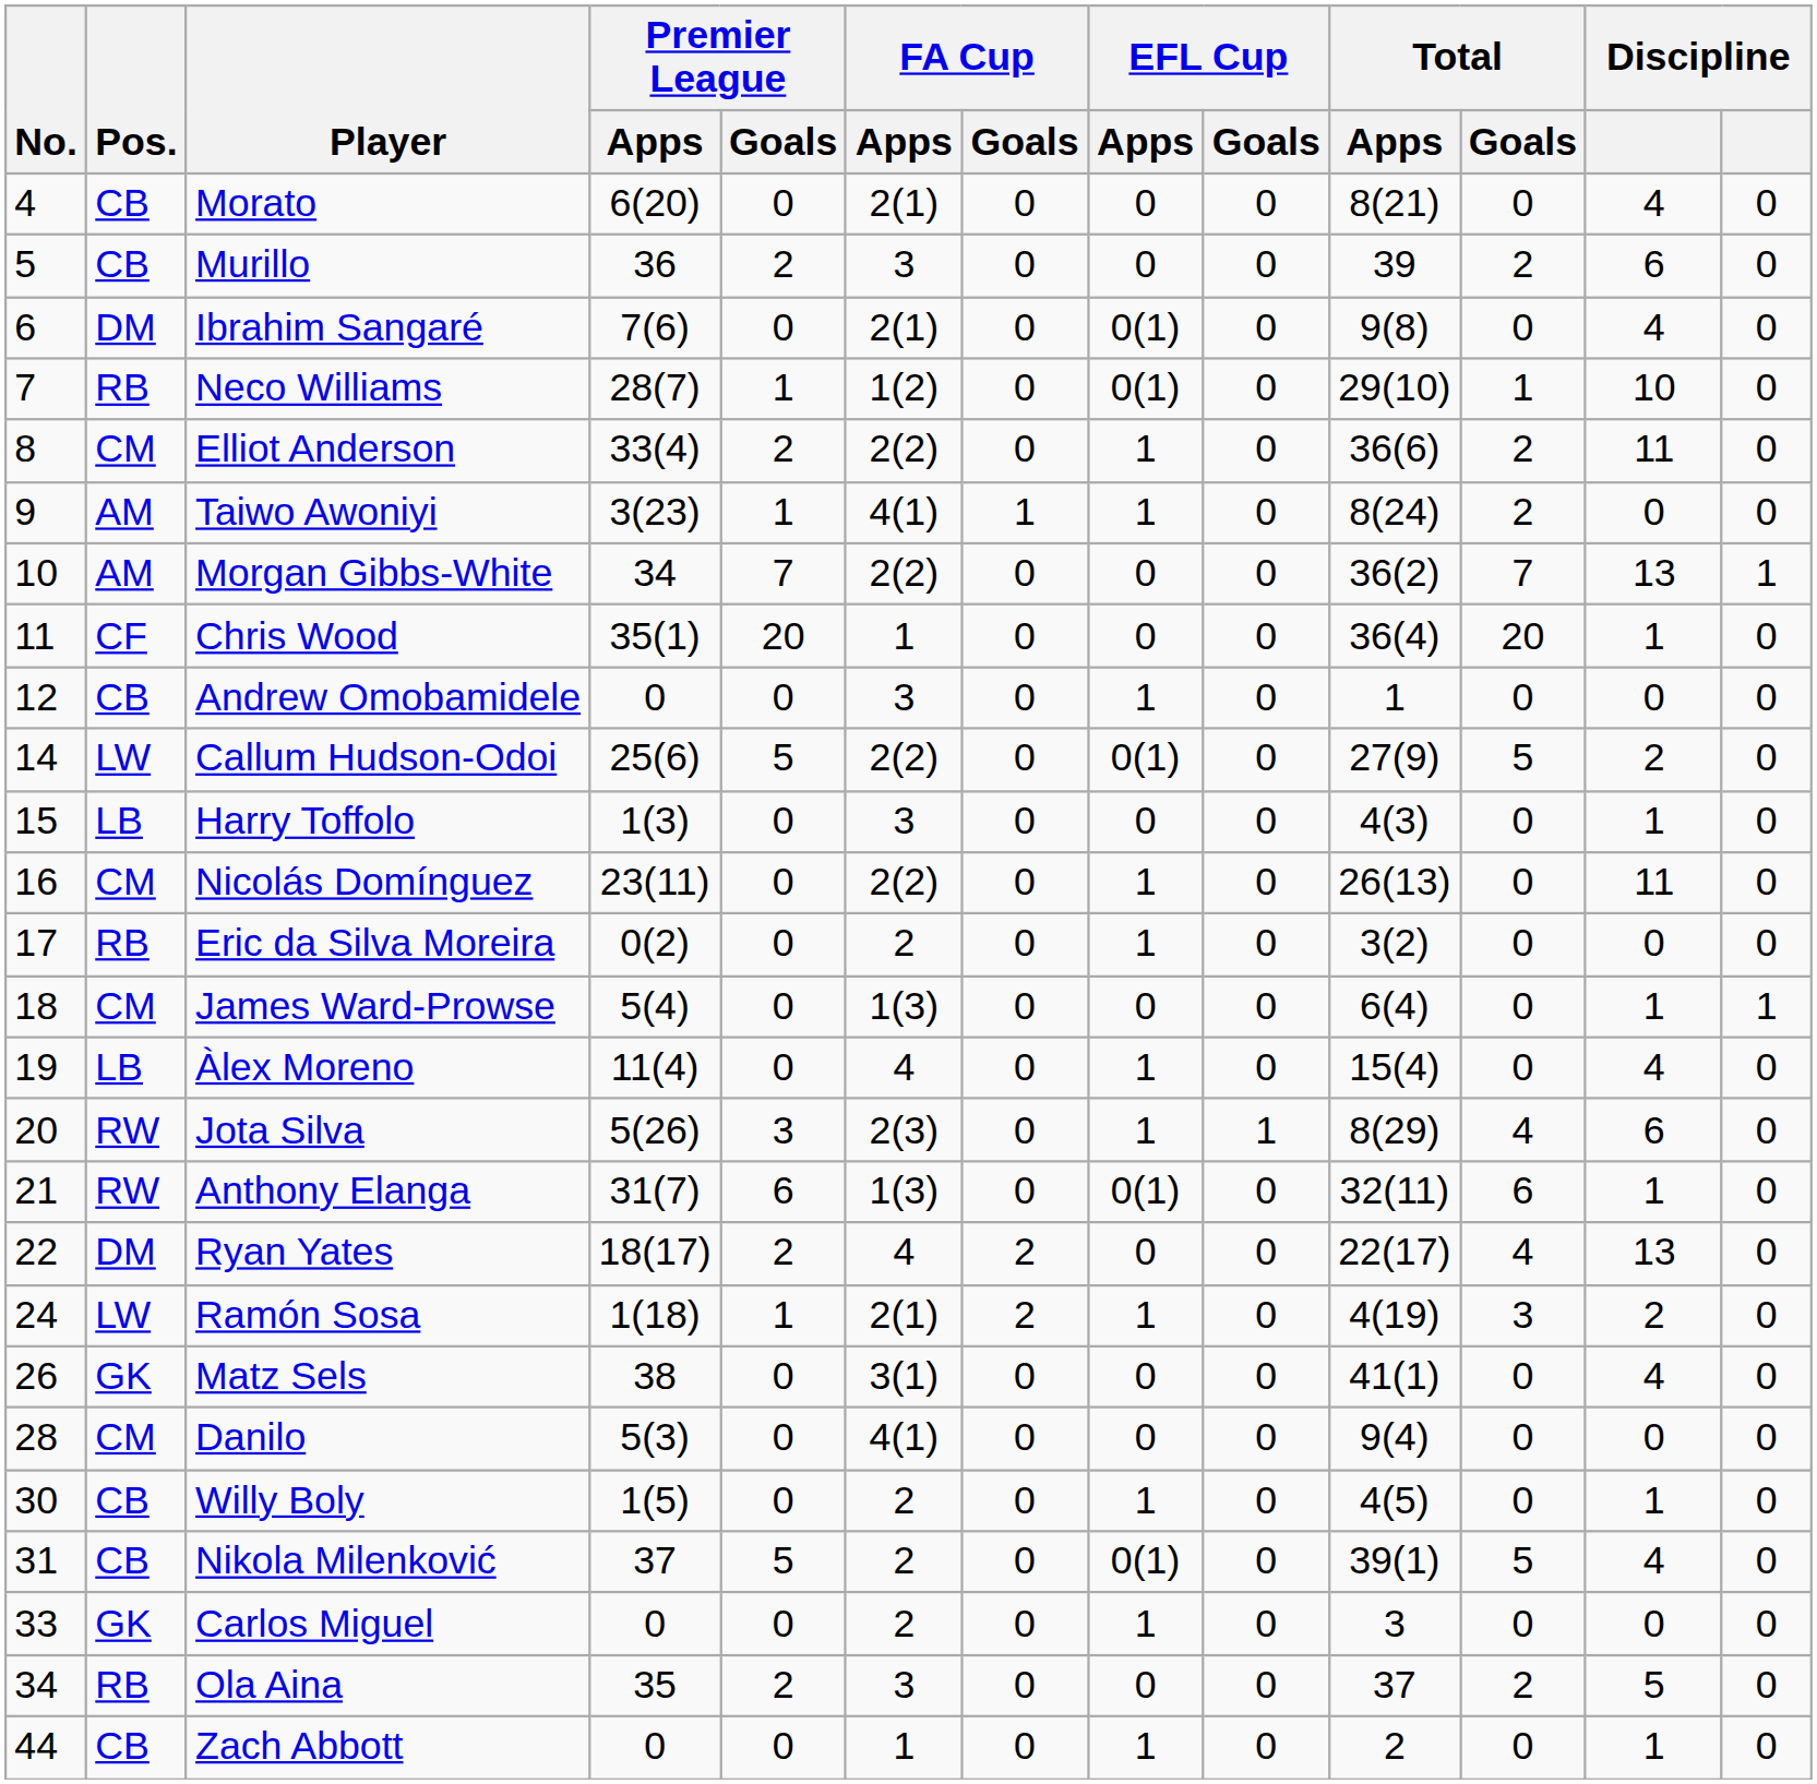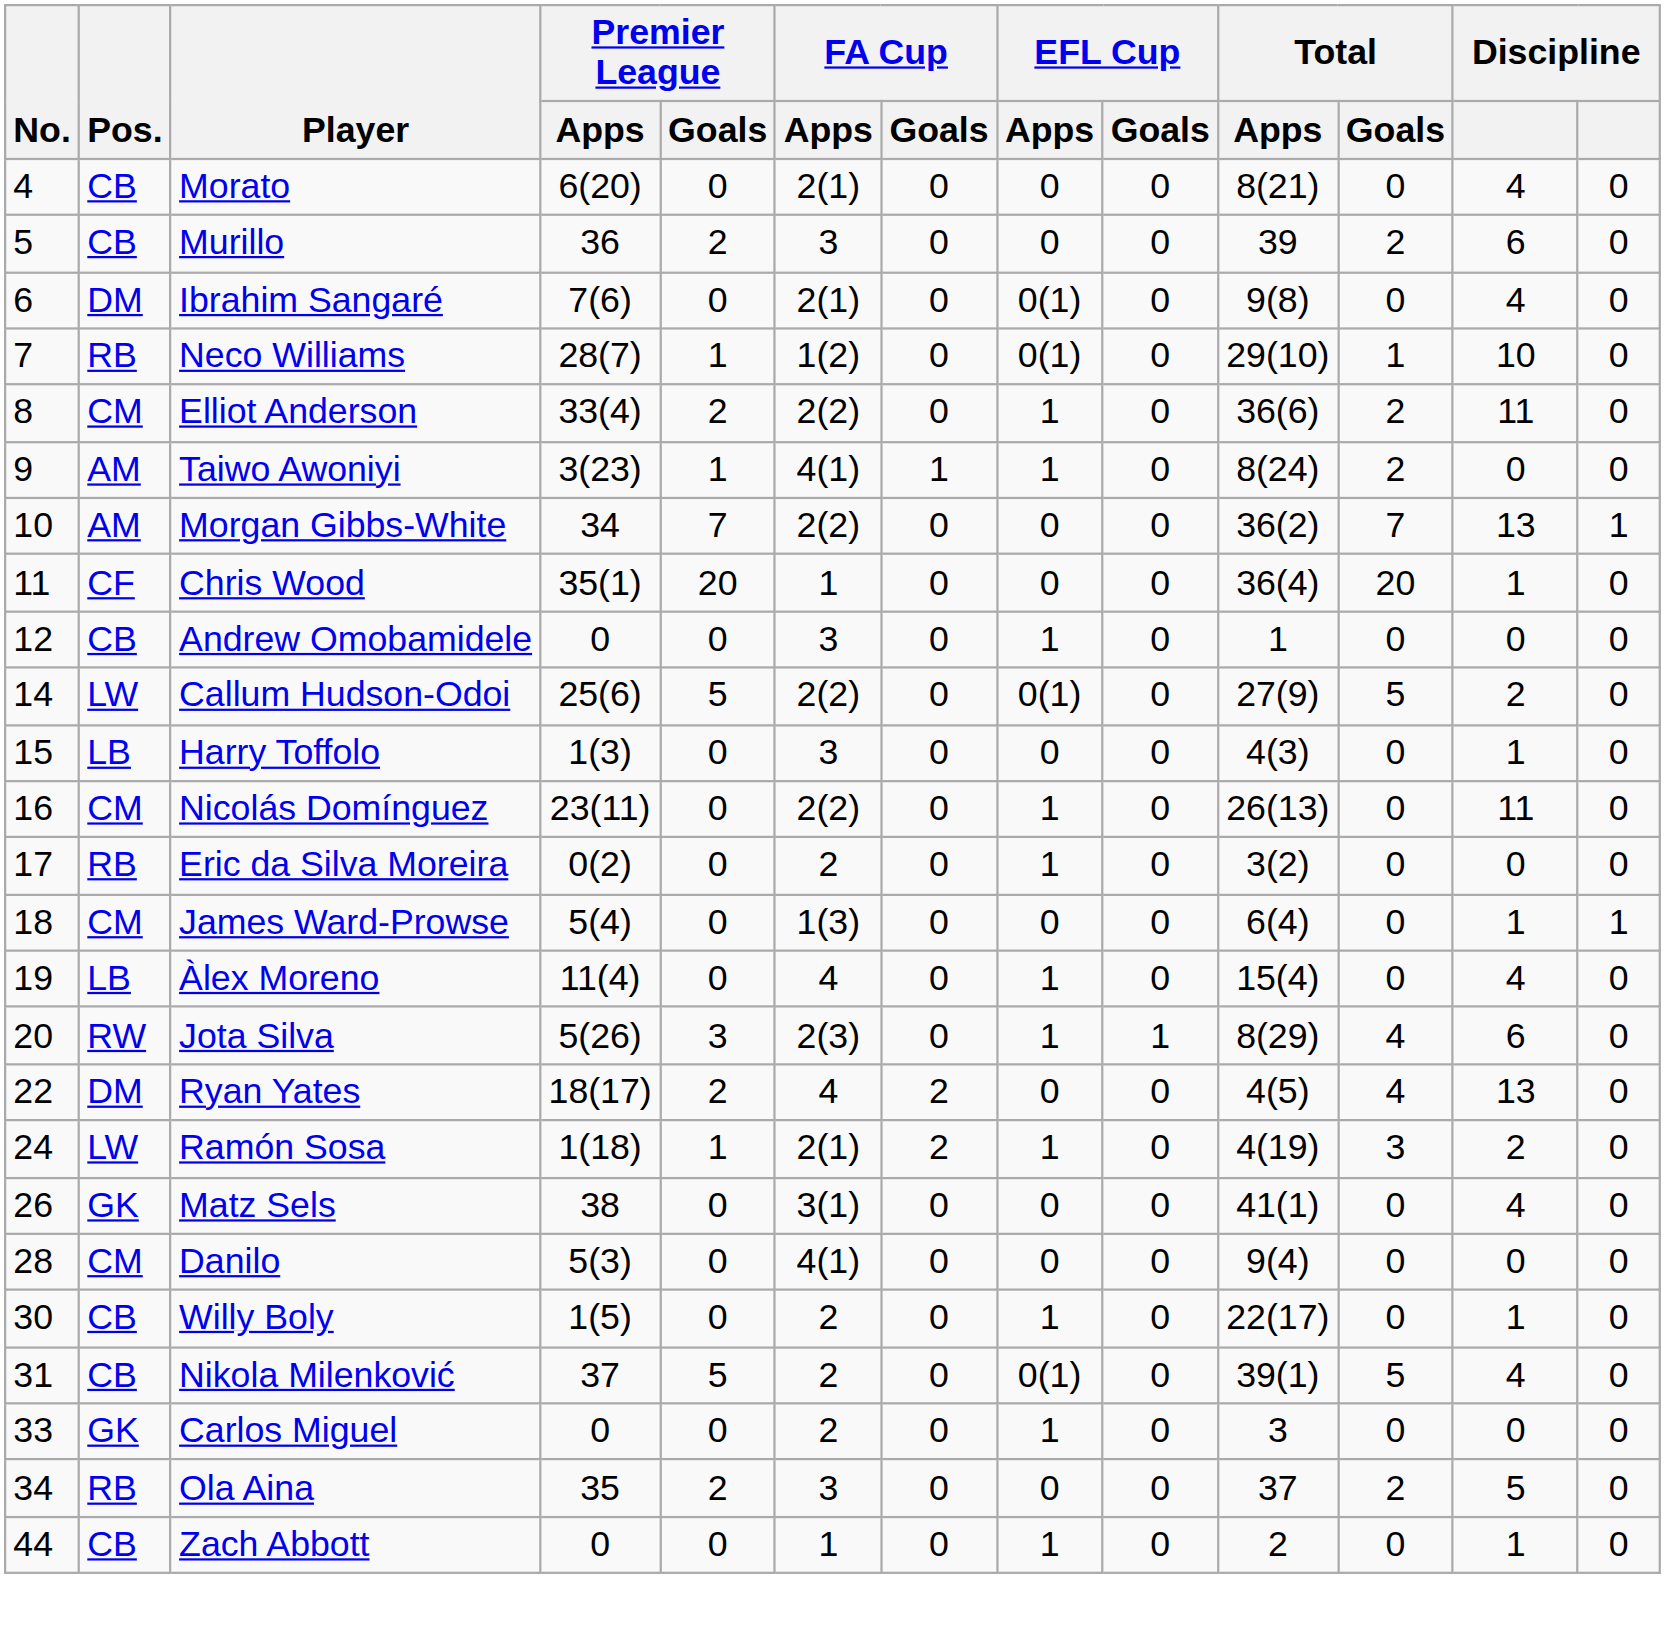 <table class="wikitable sortable" style="text-align:center">
 <tr>
 <th rowspan="2" valign="bottom">No.</th>
 <th rowspan="2" valign="bottom">Pos.</th>
 <th rowspan="2" valign="bottom">Player</th>
 <th colspan="2" width="85"><a href='#'>Premier League</a></th>
 <th colspan="2" width="85"><a href='#'>FA Cup</a></th>
 <th colspan="2" width="85"><a href='#'>EFL Cup</a></th>
 <th colspan="2" width="85">Total</th>
 <th colspan="2" width="85">Discipline</th>
 </tr>
 <tr>
 <th>Apps</th>
 <th>Goals</th>
 <th>Apps</th>
 <th>Goals</th>
 <th>Apps</th>
 <th>Goals</th>
 <th>Apps</th>
 <th>Goals</th>
 <th></th>
 <th></th>
 </tr>
 <tr>
 <td align="left">4</td>
 <td align="left"><a href='#'>CB</a></td>
 <td align="left"> <a href='#'>Morato</a></td>
 <td>6(20)</td>
 <td>0</td>
 <td>2(1)</td>
 <td>0</td>
 <td>0</td>
 <td>0</td>
 <td>8(21)</td>
 <td>0</td>
 <td>4</td>
 <td>0</td>
 </tr>
 <tr>
 <td align="left">5</td>
 <td align="left"><a href='#'>CB</a></td>
 <td align="left"> <a href='#'>Murillo</a></td>
 <td>36</td>
 <td>2</td>
 <td>3</td>
 <td>0</td>
 <td>0</td>
 <td>0</td>
 <td>39</td>
 <td>2</td>
 <td>6</td>
 <td>0</td>
 </tr>
 <tr>
 <td align="left">6</td>
 <td align="left"><a href='#'>DM</a></td>
 <td align="left"> <a href='#'>Ibrahim Sangaré</a></td>
 <td>7(6)</td>
 <td>0</td>
 <td>2(1)</td>
 <td>0</td>
 <td>0(1)</td>
 <td>0</td>
 <td>9(8)</td>
 <td>0</td>
 <td>4</td>
 <td>0</td>
 </tr>
 <tr>
 <td align="left">7</td>
 <td align="left"><a href='#'>RB</a></td>
 <td align="left"> <a href='#'>Neco Williams</a></td>
 <td>28(7)</td>
 <td>1</td>
 <td>1(2)</td>
 <td>0</td>
 <td>0(1)</td>
 <td>0</td>
 <td>29(10)</td>
 <td>1</td>
 <td>10</td>
 <td>0</td>
 </tr>
 <tr>
 <td align="left">8</td>
 <td align="left"><a href='#'>CM</a></td>
 <td align="left"> <a href='#'>Elliot Anderson</a></td>
 <td>33(4)</td>
 <td>2</td>
 <td>2(2)</td>
 <td>0</td>
 <td>1</td>
 <td>0</td>
 <td>36(6)</td>
 <td>2</td>
 <td>11</td>
 <td>0</td>
 </tr>
 <tr>
 <td align="left">9</td>
 <td align="left"><a href='#'>AM</a></td>
 <td align="left"> <a href='#'>Taiwo Awoniyi</a></td>
 <td>3(23)</td>
 <td>1</td>
 <td>4(1)</td>
 <td>1</td>
 <td>1</td>
 <td>0</td>
 <td>8(24)</td>
 <td>2</td>
 <td>0</td>
 <td>0</td>
 </tr>
 <tr>
 <td align="left">10</td>
 <td align="left"><a href='#'>AM</a></td>
 <td align="left"> <a href='#'>Morgan Gibbs-White</a></td>
 <td>34</td>
 <td>7</td>
 <td>2(2)</td>
 <td>0</td>
 <td>0</td>
 <td>0</td>
 <td>36(2)</td>
 <td>7</td>
 <td>13</td>
 <td>1</td>
 </tr>
 <tr>
 <td align="left">11</td>
 <td align="left"><a href='#'>CF</a></td>
 <td align="left"> <a href='#'>Chris Wood</a></td>
 <td>35(1)</td>
 <td>20</td>
 <td>1</td>
 <td>0</td>
 <td>0</td>
 <td>0</td>
 <td>36(4)</td>
 <td>20</td>
 <td>1</td>
 <td>0</td>
 </tr>
 <tr>
 <td align="left">12</td>
 <td align="left"><a href='#'>CB</a></td>
 <td align="left"> <a href='#'>Andrew Omobamidele</a></td>
 <td>0</td>
 <td>0</td>
 <td>3</td>
 <td>0</td>
 <td>1</td>
 <td>0</td>
 <td>1</td>
 <td>0</td>
 <td>0</td>
 <td>0</td>
 </tr>
 <tr>
 <td align="left">14</td>
 <td align="left"><a href='#'>LW</a></td>
 <td align="left"> <a href='#'>Callum Hudson-Odoi</a></td>
 <td>25(6)</td>
 <td>5</td>
 <td>2(2)</td>
 <td>0</td>
 <td>0(1)</td>
 <td>0</td>
 <td>27(9)</td>
 <td>5</td>
 <td>2</td>
 <td>0</td>
 </tr>
 <tr>
 <td align="left">15</td>
 <td align="left"><a href='#'>LB</a></td>
 <td align="left"> <a href='#'>Harry Toffolo</a></td>
 <td>1(3)</td>
 <td>0</td>
 <td>3</td>
 <td>0</td>
 <td>0</td>
 <td>0</td>
 <td>4(3)</td>
 <td>0</td>
 <td>1</td>
 <td>0</td>
 </tr>
 <tr>
 <td align="left">16</td>
 <td align="left"><a href='#'>CM</a></td>
 <td align="left"> <a href='#'>Nicolás Domínguez</a></td>
 <td>23(11)</td>
 <td>0</td>
 <td>2(2)</td>
 <td>0</td>
 <td>1</td>
 <td>0</td>
 <td>26(13)</td>
 <td>0</td>
 <td>11</td>
 <td>0</td>
 </tr>
 <tr>
 <td align="left">17</td>
 <td align="left"><a href='#'>RB</a></td>
 <td align="left"> <a href='#'>Eric da Silva Moreira</a></td>
 <td>0(2)</td>
 <td>0</td>
 <td>2</td>
 <td>0</td>
 <td>1</td>
 <td>0</td>
 <td>3(2)</td>
 <td>0</td>
 <td>0</td>
 <td>0</td>
 </tr>
 <tr>
 <td align="left">18</td>
 <td align="left"><a href='#'>CM</a></td>
 <td align="left"> <a href='#'>James Ward-Prowse</a></td>
 <td>5(4)</td>
 <td>0</td>
 <td>1(3)</td>
 <td>0</td>
 <td>0</td>
 <td>0</td>
 <td>6(4)</td>
 <td>0</td>
 <td>1</td>
 <td>1</td>
 </tr>
 <tr>
 <td align="left">19</td>
 <td align="left"><a href='#'>LB</a></td>
 <td align="left"> <a href='#'>Àlex Moreno</a></td>
 <td>11(4)</td>
 <td>0</td>
 <td>4</td>
 <td>0</td>
 <td>1</td>
 <td>0</td>
 <td>15(4)</td>
 <td>0</td>
 <td>4</td>
 <td>0</td>
 </tr>
 <tr>
 <td align="left">20</td>
 <td align="left"><a href='#'>RW</a></td>
 <td align="left"> <a href='#'>Jota Silva</a></td>
 <td>5(26)</td>
 <td>3</td>
 <td>2(3)</td>
 <td>0</td>
 <td>1</td>
 <td>1</td>
 <td>8(29)</td>
 <td>4</td>
 <td>6</td>
 <td>0</td>
 </tr>
 <tr>
-<td align="left">21</td>
-<td align="left"><a href='#'>RW</a></td>
-<td align="left"> <a href='#'>Anthony Elanga</a></td>
-<td>31(7)</td>
-<td>6</td>
-<td>1(3)</td>
-<td>0</td>
-<td>0(1)</td>
-<td>0</td>
-<td>32(11)</td>
-<td>6</td>
-<td>1</td>
-<td>0</td>
-</tr>
-<tr>
 <td align="left">22</td>
 <td align="left"><a href='#'>DM</a></td>
 <td align="left"> <a href='#'>Ryan Yates</a></td>
 <td>18(17)</td>
 <td>2</td>
 <td>4</td>
 <td>2</td>
 <td>0</td>
 <td>0</td>
-<td>22(17)</td>
+<td>4(5)</td>
 <td>4</td>
 <td>13</td>
 <td>0</td>
 </tr>
 <tr>
 <td align="left">24</td>
 <td align="left"><a href='#'>LW</a></td>
 <td align="left"> <a href='#'>Ramón Sosa</a></td>
 <td>1(18)</td>
 <td>1</td>
 <td>2(1)</td>
 <td>2</td>
 <td>1</td>
 <td>0</td>
 <td>4(19)</td>
 <td>3</td>
 <td>2</td>
 <td>0</td>
 </tr>
 <tr>
 <td align="left">26</td>
 <td align="left"><a href='#'>GK</a></td>
 <td align="left"> <a href='#'>Matz Sels</a></td>
 <td>38</td>
 <td>0</td>
 <td>3(1)</td>
 <td>0</td>
 <td>0</td>
 <td>0</td>
 <td>41(1)</td>
 <td>0</td>
 <td>4</td>
 <td>0</td>
 </tr>
 <tr>
 <td align="left">28</td>
 <td align="left"><a href='#'>CM</a></td>
 <td align="left"> <a href='#'>Danilo</a></td>
 <td>5(3)</td>
 <td>0</td>
 <td>4(1)</td>
 <td>0</td>
 <td>0</td>
 <td>0</td>
 <td>9(4)</td>
 <td>0</td>
 <td>0</td>
 <td>0</td>
 </tr>
 <tr>
 <td align="left">30</td>
 <td align="left"><a href='#'>CB</a></td>
 <td align="left"> <a href='#'>Willy Boly</a></td>
 <td>1(5)</td>
 <td>0</td>
 <td>2</td>
 <td>0</td>
 <td>1</td>
 <td>0</td>
-<td>4(5)</td>
+<td>22(17)</td>
 <td>0</td>
 <td>1</td>
 <td>0</td>
 </tr>
 <tr>
 <td align="left">31</td>
 <td align="left"><a href='#'>CB</a></td>
 <td align="left"> <a href='#'>Nikola Milenković</a></td>
 <td>37</td>
 <td>5</td>
 <td>2</td>
 <td>0</td>
 <td>0(1)</td>
 <td>0</td>
 <td>39(1)</td>
 <td>5</td>
 <td>4</td>
 <td>0</td>
 </tr>
 <tr>
 <td align="left">33</td>
 <td align="left"><a href='#'>GK</a></td>
 <td align="left"> <a href='#'>Carlos Miguel</a></td>
 <td>0</td>
 <td>0</td>
 <td>2</td>
 <td>0</td>
 <td>1</td>
 <td>0</td>
 <td>3</td>
 <td>0</td>
 <td>0</td>
 <td>0</td>
 </tr>
 <tr>
 <td align="left">34</td>
 <td align="left"><a href='#'>RB</a></td>
 <td align="left"> <a href='#'>Ola Aina</a></td>
 <td>35</td>
 <td>2</td>
 <td>3</td>
 <td>0</td>
 <td>0</td>
 <td>0</td>
 <td>37</td>
 <td>2</td>
 <td>5</td>
 <td>0</td>
 </tr>
 <tr>
 <td align="left">44</td>
 <td align="left"><a href='#'>CB</a></td>
 <td align="left"> <a href='#'>Zach Abbott</a></td>
 <td>0</td>
 <td>0</td>
 <td>1</td>
 <td>0</td>
 <td>1</td>
 <td>0</td>
 <td>2</td>
 <td>0</td>
 <td>1</td>
 <td>0</td>
 </tr>
 </table>
